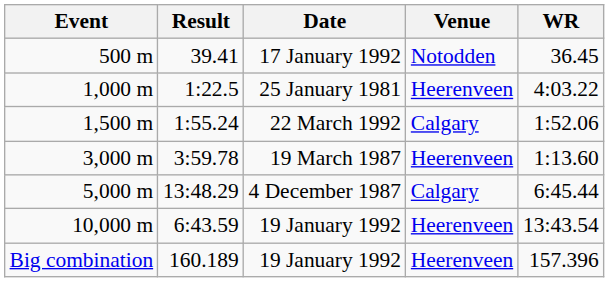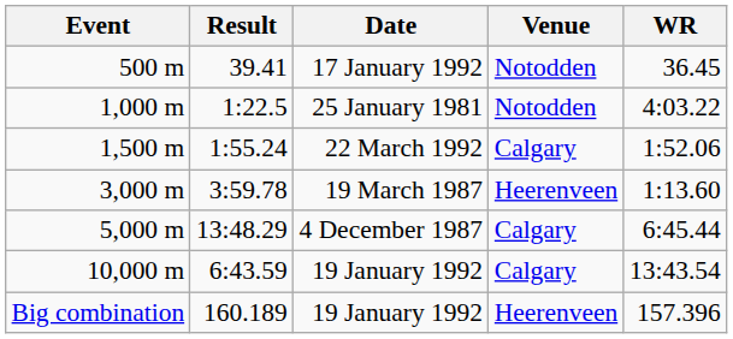 <table class="wikitable">
 <tr>
 <th>Event</th>
 <th>Result</th>
 <th>Date</th>
 <th>Venue</th>
 <th>WR</th>
 </tr>
 <tr align="right">
 <td>500 m</td>
 <td>39.41</td>
 <td>17 January 1992</td>
 <td align="left"><a href='#'>Notodden</a></td>
 <td>36.45</td>
 </tr>
 <tr align="right">
 <td>1,000 m</td>
 <td>1:22.5</td>
 <td>25 January 1981</td>
-<td align="left"><a href='#'>Heerenveen</a></td>
+<td align="left"><a href='#'>Notodden</a></td>
 <td>4:03.22</td>
 </tr>
 <tr align="right">
 <td>1,500 m</td>
 <td>1:55.24</td>
 <td>22 March 1992</td>
 <td align="left"><a href='#'>Calgary</a></td>
 <td>1:52.06</td>
 </tr>
 <tr align="right">
 <td>3,000 m</td>
 <td>3:59.78</td>
 <td>19 March 1987</td>
 <td align="left"><a href='#'>Heerenveen</a></td>
 <td>1:13.60</td>
 </tr>
 <tr align="right">
 <td>5,000 m</td>
 <td>13:48.29</td>
 <td>4 December 1987</td>
 <td align="left"><a href='#'>Calgary</a></td>
 <td>6:45.44</td>
 </tr>
 <tr align="right">
 <td>10,000 m</td>
 <td>6:43.59</td>
 <td>19 January 1992</td>
-<td align="left"><a href='#'>Heerenveen</a></td>
+<td align="left"><a href='#'>Calgary</a></td>
 <td>13:43.54</td>
 </tr>
 <tr align="right">
 <td><a href='#'>Big combination</a></td>
 <td>160.189</td>
 <td>19 January 1992</td>
 <td align="left"><a href='#'>Heerenveen</a></td>
 <td>157.396</td>
 </tr>
 </table>
